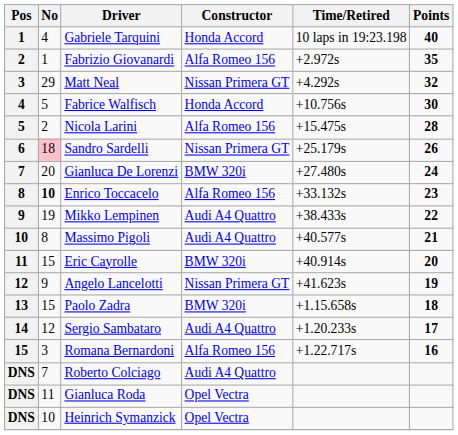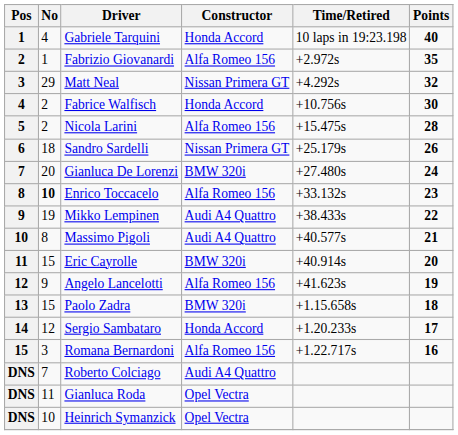 <table class="wikitable" style="font-size: 80%;">
 <tr>
 <th>Pos</th>
 <th>No</th>
 <th>Driver</th>
 <th>Constructor</th>
 <th>Time/Retired</th>
 <th>Points</th>
 </tr>
 <tr>
 <th>1</th>
 <td>4</td>
 <td> <a href='#'>Gabriele Tarquini</a></td>
 <td><a href='#'>Honda Accord</a></td>
 <td>10 laps in 19:23.198</td>
 <td style="text-align:center"><strong>40</strong></td>
 </tr>
 <tr>
 <th>2</th>
 <td>1</td>
 <td> <a href='#'>Fabrizio Giovanardi</a></td>
 <td><a href='#'>Alfa Romeo 156</a></td>
 <td>+2.972s</td>
 <td style="text-align:center"><strong>35</strong></td>
 </tr>
 <tr>
 <th>3</th>
 <td>29</td>
 <td> <a href='#'>Matt Neal</a></td>
 <td><a href='#'>Nissan Primera GT</a></td>
 <td>+4.292s</td>
 <td style="text-align:center"><strong>32</strong></td>
 </tr>
 <tr>
 <th>4</th>
-<td>5</td>
+<td>2</td>
 <td> <a href='#'>Fabrice Walfisch</a></td>
 <td><a href='#'>Honda Accord</a></td>
 <td>+10.756s</td>
 <td style="text-align:center"><strong>30</strong></td>
 </tr>
 <tr>
 <th>5</th>
 <td>2</td>
 <td> <a href='#'>Nicola Larini</a></td>
 <td><a href='#'>Alfa Romeo 156</a></td>
 <td>+15.475s</td>
 <td style="text-align:center"><strong>28</strong></td>
 </tr>
 <tr>
 <th>6</th>
-<td style="background: pink;">18</td>
+<td>18</td>
 <td> <a href='#'>Sandro Sardelli</a></td>
 <td><a href='#'>Nissan Primera GT</a></td>
 <td>+25.179s</td>
 <td style="text-align:center"><strong>26</strong></td>
 </tr>
 <tr>
 <th>7</th>
 <td>20</td>
 <td> <a href='#'>Gianluca De Lorenzi</a></td>
 <td><a href='#'>BMW 320i</a></td>
 <td>+27.480s</td>
 <td style="text-align:center"><strong>24</strong></td>
 </tr>
 <tr>
 <th>8</th>
 <td><strong>10</strong></td>
 <td> <a href='#'>Enrico Toccacelo</a></td>
 <td><a href='#'>Alfa Romeo 156</a></td>
 <td>+33.132s</td>
 <td style="text-align:center"><strong>23</strong></td>
 </tr>
 <tr>
 <th>9</th>
 <td>19</td>
 <td> <a href='#'>Mikko Lempinen</a></td>
 <td><a href='#'>Audi A4 Quattro</a></td>
 <td>+38.433s</td>
 <td style="text-align:center"><strong>22</strong></td>
 </tr>
 <tr>
 <th>10</th>
 <td>8</td>
 <td> <a href='#'>Massimo Pigoli</a></td>
 <td><a href='#'>Audi A4 Quattro</a></td>
 <td>+40.577s</td>
 <td style="text-align:center"><strong>21</strong></td>
 </tr>
 <tr>
 <th>11</th>
 <td>15</td>
 <td> <a href='#'>Eric Cayrolle</a></td>
 <td><a href='#'>BMW 320i</a></td>
 <td>+40.914s</td>
 <td style="text-align:center"><strong>20</strong></td>
 </tr>
 <tr>
 <th>12</th>
 <td>9</td>
 <td> <a href='#'>Angelo Lancelotti</a></td>
-<td><a href='#'>Nissan Primera GT</a></td>
+<td><a href='#'>Alfa Romeo 156</a></td>
 <td>+41.623s</td>
 <td style="text-align:center"><strong>19</strong></td>
 </tr>
 <tr>
 <th>13</th>
 <td>15</td>
 <td> <a href='#'>Paolo Zadra</a></td>
 <td><a href='#'>BMW 320i</a></td>
 <td>+1.15.658s</td>
 <td style="text-align:center"><strong>18</strong></td>
 </tr>
 <tr>
 <th>14</th>
 <td>12</td>
 <td> <a href='#'>Sergio Sambataro</a></td>
-<td><a href='#'>Audi A4 Quattro</a></td>
+<td><a href='#'>Honda Accord</a></td>
 <td>+1.20.233s</td>
 <td style="text-align:center"><strong>17</strong></td>
 </tr>
 <tr>
 <th>15</th>
 <td>3</td>
 <td> <a href='#'>Romana Bernardoni</a></td>
 <td><a href='#'>Alfa Romeo 156</a></td>
 <td>+1.22.717s</td>
 <td style="text-align:center"><strong>16</strong></td>
 </tr>
 <tr>
 <th>DNS</th>
 <td>7</td>
 <td> <a href='#'>Roberto Colciago</a></td>
 <td><a href='#'>Audi A4 Quattro</a></td>
 <td></td>
 <td></td>
 </tr>
 <tr>
 <th>DNS</th>
 <td>11</td>
 <td> <a href='#'>Gianluca Roda</a></td>
 <td><a href='#'>Opel Vectra</a></td>
 <td></td>
 <td></td>
 </tr>
 <tr>
 <th>DNS</th>
 <td>10</td>
 <td> <a href='#'>Heinrich Symanzick</a></td>
 <td><a href='#'>Opel Vectra</a></td>
 <td></td>
 <td></td>
 </tr>
 <tr>
 </tr>
 </table>
